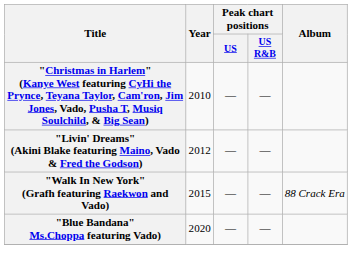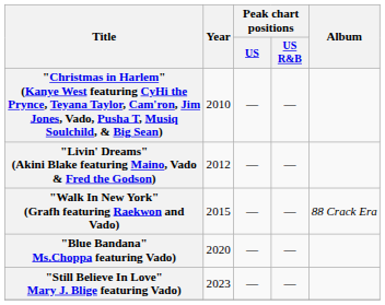 <table class="wikitable plainrowheaders" style="text-align:center;">
 <tr>
 <th scope="col" rowspan="2" style="width:16em;">Title</th>
 <th scope="col" rowspan="2">Year</th>
 <th scope="col" colspan="2">Peak chart positions</th>
 <th scope="col" rowspan="2">Album</th>
 </tr>
 <tr>
 <th scope="col" style="width:3em;font-size:90%;"><a href='#'>US</a></th>
 <th scope="col" style="width:3em;font-size:90%;"><a href='#'>US<br>R&B</a></th>
 </tr>
 <tr>
 <th scope="row">"<a href='#'>Christmas in Harlem</a>"<br><span>(<a href='#'>Kanye West</a> featuring <a href='#'>CyHi the Prynce</a>, <a href='#'>Teyana Taylor</a>, <a href='#'>Cam'ron</a>, <a href='#'>Jim Jones</a>, Vado, <a href='#'>Pusha T</a>, <a href='#'>Musiq Soulchild</a>, & <a href='#'>Big Sean</a>)</span></th>
 <td rowspan="1">2010</td>
 <td>—</td>
 <td>—</td>
 <td></td>
 </tr>
 <tr>
 <th scope="row">"Livin' Dreams"<br><span>(Akini Blake featuring <a href='#'>Maino</a>, Vado & <a href='#'>Fred the Godson</a>)</span></th>
 <td rowspan="1">2012</td>
 <td>—</td>
 <td>—</td>
 <td></td>
 </tr>
 <tr>
 <th scope="row">"Walk In New York"<br><span>(Grafh featuring <a href='#'>Raekwon</a> and Vado)</span></th>
 <td rowspan="1">2015</td>
 <td>—</td>
 <td>—</td>
 <td><em>88 Crack Era</em></td>
 </tr>
 <tr>
 <th scope="row">"Blue Bandana"<br><span><a href='#'>Ms.Choppa</a> featuring Vado)</span></th>
 <td rowspan="1">2020</td>
 <td>—</td>
 <td>—</td>
 <td></td>
 </tr>
 <tr>
+<th scope="row">"Still Believe In Love"<br><span><a href='#'>Mary J. Blige</a> featuring Vado)</span></th>
+<td rowspan="1">2023</td>
+<td>—</td>
+<td>—</td>
+<td></td>
+</tr>
+<tr>
 </tr>
 </table>
